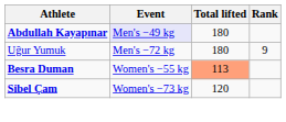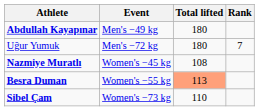 <table class="wikitable" style="font-size:90%">
 <tr>
 <th>Athlete</th>
 <th>Event</th>
 <th>Total lifted</th>
 <th>Rank</th>
 </tr>
 <tr align=center>
 <td align=left><strong><a href='#'>Abdullah Kayapınar</a></strong></td>
-<td align=left style="background: lavender;"><a href='#'>Men's −49 kg</a></td>
+<td align=left><a href='#'>Men's −49 kg</a></td>
 <td>180</td>
 <td></td>
 </tr>
 <tr align=center>
 <td align=left><a href='#'>Uğur Yumuk</a></td>
 <td align=left><a href='#'>Men's −72 kg</a></td>
 <td>180</td>
-<td>9</td>
+<td>7</td>
+</tr>
+<tr align=center>
+<td align=left><strong><a href='#'>Nazmiye Muratlı</a></strong></td>
+<td align=left><a href='#'>Women's −45 kg</a></td>
+<td>108</td>
+<td></td>
 </tr>
 <tr align=center>
 <td align=left><strong><a href='#'>Besra Duman</a></strong></td>
 <td align=left><a href='#'>Women's −55 kg</a></td>
 <td style="background: lightsalmon;">113</td>
 <td></td>
 </tr>
 <tr align=center>
 <td align=left><strong><a href='#'>Sibel Çam</a></strong></td>
 <td align=left><a href='#'>Women's −73 kg</a></td>
-<td>120</td>
+<td>110</td>
 <td></td>
 </tr>
 </table>
